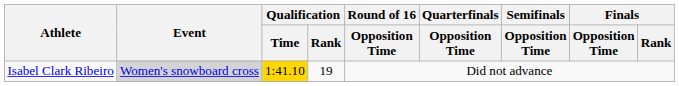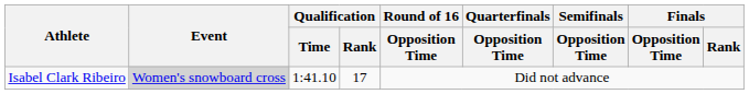 <table class="wikitable">
 <tr>
 <th rowspan="2">Athlete</th>
 <th rowspan="2">Event</th>
 <th colspan="2">Qualification</th>
 <th>Round of 16</th>
 <th>Quarterfinals</th>
 <th>Semifinals</th>
 <th colspan=2>Finals</th>
 </tr>
 <tr>
 <th>Time</th>
 <th>Rank</th>
 <th>Opposition<br>Time</th>
 <th>Opposition<br>Time</th>
 <th>Opposition<br>Time</th>
 <th>Opposition<br>Time</th>
 <th>Rank</th>
 </tr>
 <tr>
 <td><a href='#'>Isabel Clark Ribeiro</a></td>
 <td style="background: lightgrey;"><a href='#'>Women's snowboard cross</a></td>
-<td align="center" style="background: gold;">1:41.10</td>
-<td align="center">19</td>
+<td align="center">1:41.10</td>
+<td align="center">17</td>
 <td colspan=5 align=center>Did not advance</td>
 </tr>
 </table>
